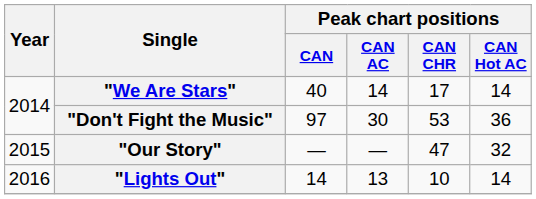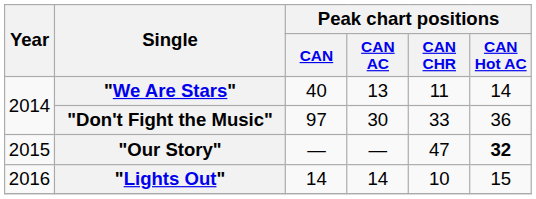 <table class="wikitable plainrowheaders" style="text-align:center;">
 <tr>
 <th rowspan="2" style="width:1em;">Year</th>
 <th rowspan="2" style="width:12em;">Single</th>
 <th colspan="4">Peak chart positions</th>
 </tr>
 <tr style="font-size:smaller;">
 <th style="width:3.5em;"><a href='#'>CAN</a><br></th>
 <th style="width:3.5em;"><a href='#'>CAN<br>AC</a><br></th>
 <th style="width:3.5em;"><a href='#'>CAN CHR</a><br></th>
 <th style="width:3.5em;"><a href='#'>CAN<br>Hot AC</a><br></th>
 </tr>
 <tr>
 <td rowspan="2">2014</td>
 <th scope="row">"<a href='#'>We Are Stars</a>"</th>
 <td>40</td>
-<td>14</td>
-<td>17</td>
+<td>13</td>
+<td>11</td>
 <td>14</td>
 </tr>
 <tr>
 <th scope="row">"Don't Fight the Music"</th>
 <td>97</td>
 <td>30</td>
-<td>53</td>
+<td>33</td>
 <td>36</td>
 </tr>
 <tr>
 <td>2015</td>
 <th scope="row">"Our Story"</th>
 <td>—</td>
 <td>—</td>
 <td>47</td>
-<td>32</td>
+<td><strong>32</strong></td>
 </tr>
 <tr>
 <td>2016</td>
 <th scope="row">"<a href='#'>Lights Out</a>"</th>
 <td>14</td>
-<td>13</td>
+<td>14</td>
 <td>10</td>
-<td>14</td>
+<td>15</td>
 </tr>
 <tr>
 </tr>
 </table>
